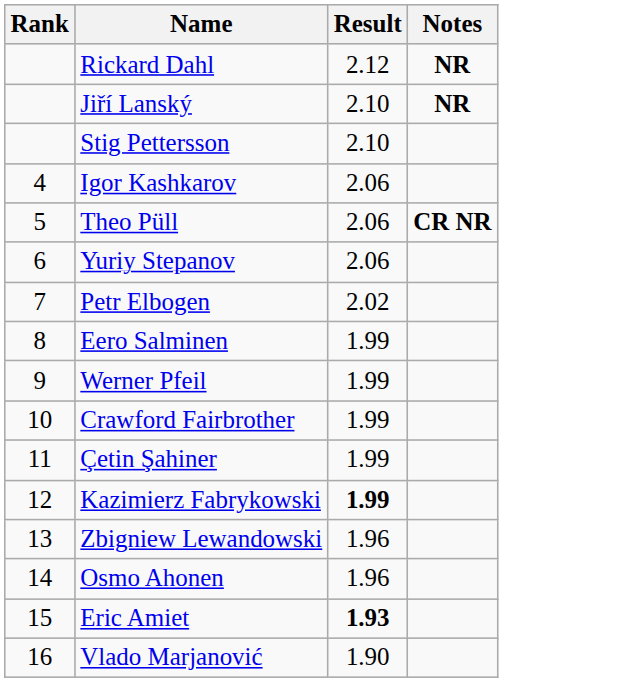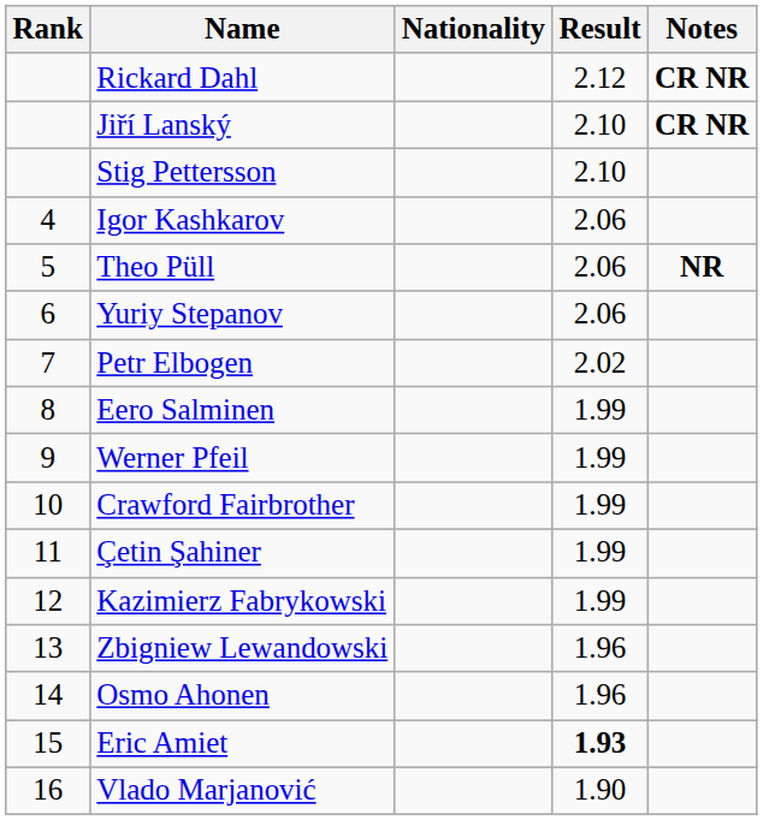 <table class="wikitable sortable" style="text-align:center">
 <tr>
 <th>Rank</th>
 <th>Name</th>
+<th>Nationality</th>
 <th>Result</th>
 <th>Notes</th>
 </tr>
 <tr>
 <td></td>
 <td align=left><a href='#'>Rickard Dahl</a></td>
+<td align=left></td>
 <td>2.12</td>
-<td><strong>NR</strong></td>
+<td><strong>CR NR</strong></td>
 </tr>
 <tr>
 <td></td>
 <td align=left><a href='#'>Jiří Lanský</a></td>
+<td align=left></td>
 <td>2.10</td>
-<td><strong>NR</strong></td>
+<td><strong>CR NR</strong></td>
 </tr>
 <tr>
 <td></td>
 <td align=left><a href='#'>Stig Pettersson</a></td>
+<td align=left></td>
 <td>2.10</td>
 <td></td>
 </tr>
 <tr>
 <td>4</td>
 <td align=left><a href='#'>Igor Kashkarov</a></td>
+<td align=left></td>
 <td>2.06</td>
 <td></td>
 </tr>
 <tr>
 <td>5</td>
 <td align=left><a href='#'>Theo Püll</a></td>
+<td align=left></td>
 <td>2.06</td>
-<td><strong>CR NR</strong></td>
+<td><strong>NR</strong></td>
 </tr>
 <tr>
 <td>6</td>
 <td align=left><a href='#'>Yuriy Stepanov</a></td>
+<td align=left></td>
 <td>2.06</td>
 <td></td>
 </tr>
 <tr>
 <td>7</td>
 <td align=left><a href='#'>Petr Elbogen</a></td>
+<td align=left></td>
 <td>2.02</td>
 <td></td>
 </tr>
 <tr>
 <td>8</td>
 <td align=left><a href='#'>Eero Salminen</a></td>
+<td align=left></td>
 <td>1.99</td>
 <td></td>
 </tr>
 <tr>
 <td>9</td>
 <td align=left><a href='#'>Werner Pfeil</a></td>
+<td align=left></td>
 <td>1.99</td>
 <td></td>
 </tr>
 <tr>
 <td>10</td>
 <td align=left><a href='#'>Crawford Fairbrother</a></td>
+<td align=left></td>
 <td>1.99</td>
 <td></td>
 </tr>
 <tr>
 <td>11</td>
 <td align=left><a href='#'>Çetin Şahiner</a></td>
+<td align=left></td>
 <td>1.99</td>
 <td></td>
 </tr>
 <tr>
 <td>12</td>
 <td align=left><a href='#'>Kazimierz Fabrykowski</a></td>
-<td><strong>1.99</strong></td>
+<td align=left></td>
+<td>1.99</td>
 <td></td>
 </tr>
 <tr>
 <td>13</td>
 <td align=left><a href='#'>Zbigniew Lewandowski</a></td>
+<td align=left></td>
 <td>1.96</td>
 <td></td>
 </tr>
 <tr>
 <td>14</td>
 <td align=left><a href='#'>Osmo Ahonen</a></td>
+<td align=left></td>
 <td>1.96</td>
 <td></td>
 </tr>
 <tr>
 <td>15</td>
 <td align=left><a href='#'>Eric Amiet</a></td>
+<td align=left></td>
 <td><strong>1.93</strong></td>
 <td></td>
 </tr>
 <tr>
 <td>16</td>
 <td align=left><a href='#'>Vlado Marjanović</a></td>
+<td align=left></td>
 <td>1.90</td>
 <td></td>
 </tr>
 </table>
